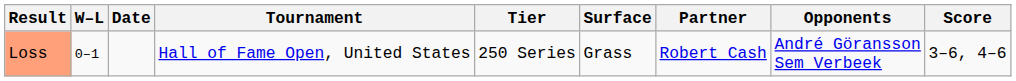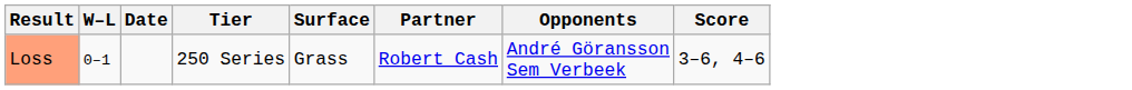 <table class="sortable wikitable">
 <tr>
 <th>Result</th>
 <th class="unsortable">W–L</th>
 <th>Date</th>
-<th>Tournament</th>
 <th>Tier</th>
 <th>Surface</th>
 <th>Partner</th>
 <th>Opponents</th>
 <th class="unsortable">Score</th>
 </tr>
 <tr>
 <td bgcolor=FFA07A>Loss</td>
 <td><small>0–1</small></td>
 <td><a href='#'></a></td>
-<td><a href='#'>Hall of Fame Open</a>, United States</td>
 <td>250 Series</td>
 <td>Grass</td>
 <td> <a href='#'>Robert Cash</a></td>
 <td> <a href='#'>André Göransson</a><br>  <a href='#'>Sem Verbeek</a></td>
 <td>3–6, 4–6</td>
 </tr>
 </table>
